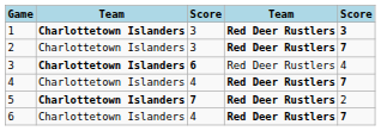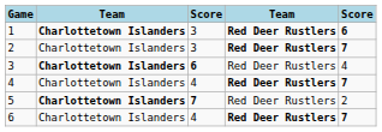 <table class="wikitable">
 <tr>
 <th style="background:lightblue;">Game</th>
 <th style="background:lightblue;">Team</th>
 <th style="background:lightblue;">Score</th>
 <th style="background:lightblue;">Team</th>
 <th style="background:lightblue;">Score</th>
 </tr>
 <tr bgcolor=>
 <td>1</td>
 <td><strong>Charlottetown Islanders</strong></td>
 <td>3</td>
 <td><strong>Red Deer Rustlers</strong></td>
-<td><strong>3</strong></td>
+<td><strong>6</strong></td>
 </tr>
 <tr bgcolor=>
 <td>2</td>
 <td>Charlottetown Islanders</td>
 <td>3</td>
 <td><strong>Red Deer Rustlers</strong></td>
 <td><strong>7</strong></td>
 </tr>
 <tr bgcolor=>
 <td>3</td>
 <td><strong>Charlottetown Islanders</strong></td>
 <td><strong>6</strong></td>
 <td>Red Deer Rustlers</td>
 <td>4</td>
 </tr>
 <tr bgcolor=>
 <td>4</td>
 <td>Charlottetown Islanders</td>
 <td>4</td>
 <td><strong>Red Deer Rustlers</strong></td>
 <td><strong>7</strong></td>
 </tr>
 <tr bgcolor=>
 <td>5</td>
 <td><strong>Charlottetown Islanders</strong></td>
 <td><strong>7</strong></td>
-<td><strong>Red Deer Rustlers</strong></td>
+<td>Red Deer Rustlers</td>
 <td>2</td>
 </tr>
 <tr bgcolor=>
 <td>6</td>
 <td>Charlottetown Islanders</td>
 <td>4</td>
 <td><strong>Red Deer Rustlers</strong></td>
 <td><strong>7</strong></td>
 </tr>
 </table>
